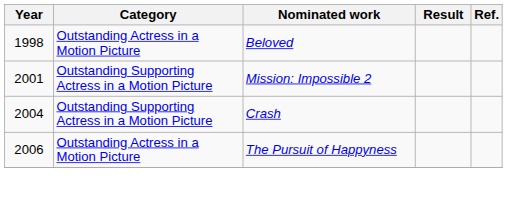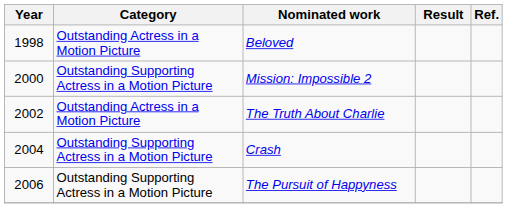 <table class=wikitable>
 <tr>
 <th scope="col" style="width:5em;">Year</th>
 <th scope="col" style="width:28em;">Category</th>
 <th scope="col" style="width:25em;">Nominated work</th>
 <th scope="col" style="width:5em;">Result</th>
 <th>Ref.</th>
 </tr>
 <tr>
 <td style="text-align:center;">1998</td>
 <td><a href='#'>Outstanding Actress in a Motion Picture</a></td>
 <td><em><a href='#'>Beloved</a></em></td>
 <td></td>
 <td></td>
 </tr>
 <tr>
-<td style="text-align:center;">2001</td>
+<td style="text-align:center;">2000</td>
 <td><a href='#'>Outstanding Supporting Actress in a Motion Picture</a></td>
 <td><em><a href='#'>Mission: Impossible 2</a></em></td>
+<td></td>
+<td></td>
+</tr>
+<tr>
+<td style="text-align:center;">2002</td>
+<td><a href='#'>Outstanding Actress in a Motion Picture</a></td>
+<td><em><a href='#'>The Truth About Charlie</a></em></td>
 <td></td>
 <td></td>
 </tr>
 <tr>
 <td style="text-align:center;">2004</td>
 <td><a href='#'>Outstanding Supporting Actress in a Motion Picture</a></td>
 <td><em><a href='#'>Crash</a></em></td>
 <td></td>
 <td></td>
 </tr>
 <tr>
 <td style="text-align:center;">2006</td>
-<td><a href='#'>Outstanding Actress in a Motion Picture</a></td>
+<td>Outstanding Supporting Actress in a Motion Picture</td>
 <td><em><a href='#'>The Pursuit of Happyness</a></em></td>
 <td></td>
 <td></td>
 </tr>
 <tr>
 </tr>
 </table>
